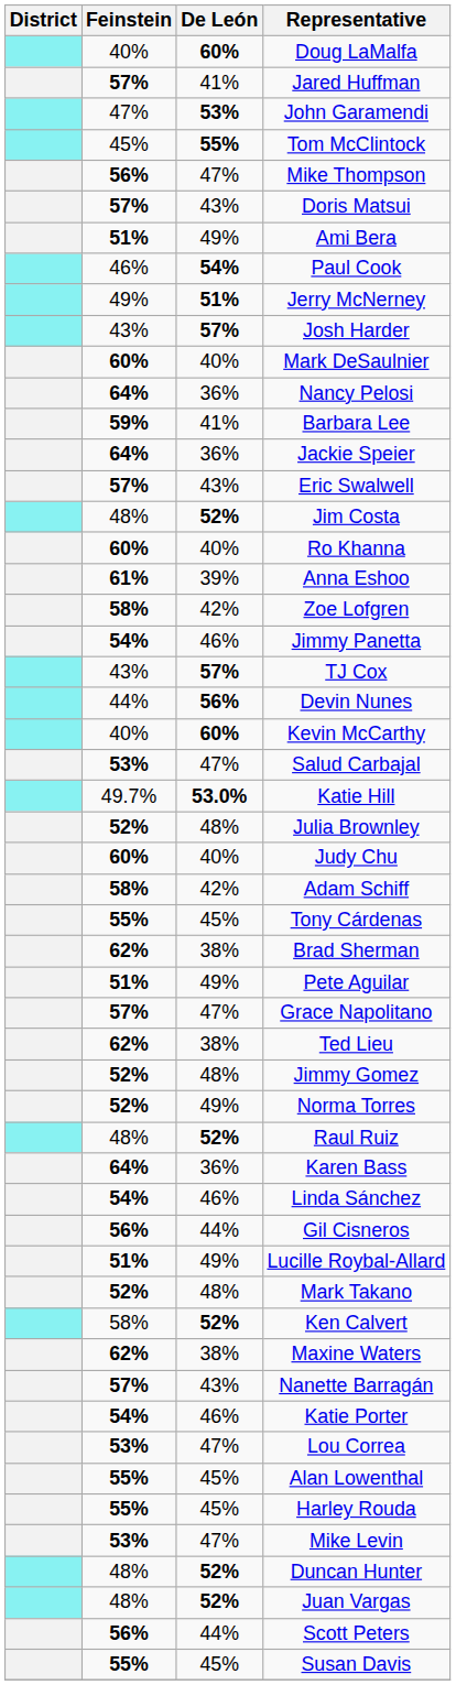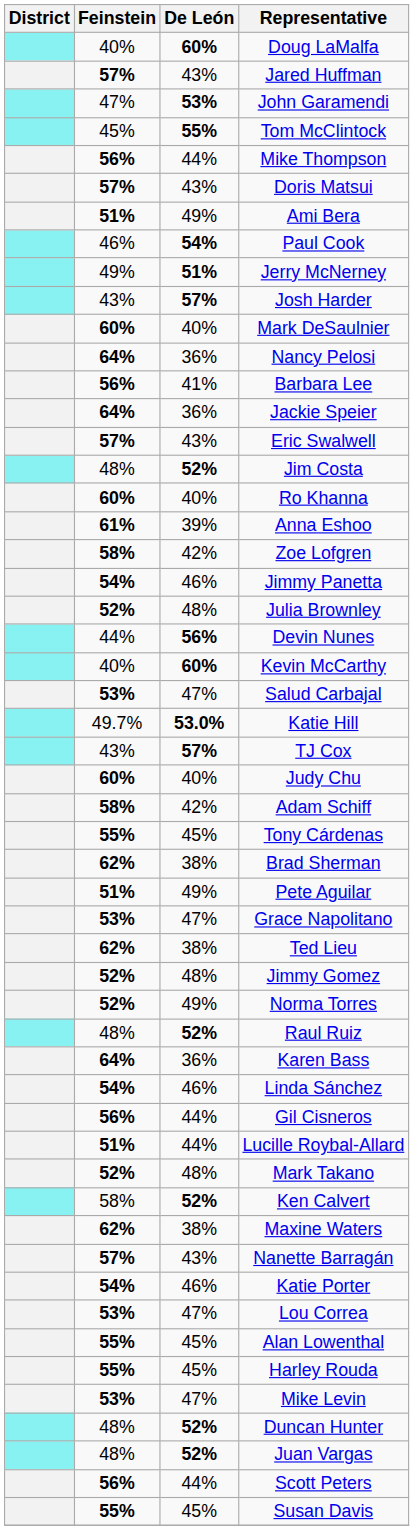 <table class="wikitable sortable">
 <tr>
 <th>District</th>
 <th>Feinstein</th>
 <th>De León</th>
 <th>Representative</th>
 </tr>
 <tr align=center>
 <th style="background:#88F2F2;"></th>
 <td>40%</td>
 <td><strong>60%</strong></td>
 <td><a href='#'>Doug LaMalfa</a></td>
 </tr>
 <tr align=center>
 <th></th>
 <td><strong>57%</strong></td>
-<td>41%</td>
+<td>43%</td>
 <td><a href='#'>Jared Huffman</a></td>
 </tr>
 <tr align=center>
 <th style="background:#88F2F2;"></th>
 <td>47%</td>
 <td><strong>53%</strong></td>
 <td><a href='#'>John Garamendi</a></td>
 </tr>
 <tr align=center>
 <th style="background:#88F2F2;"></th>
 <td>45%</td>
 <td><strong>55%</strong></td>
 <td><a href='#'>Tom McClintock</a></td>
 </tr>
 <tr align=center>
 <th></th>
 <td><strong>56%</strong></td>
-<td>47%</td>
+<td>44%</td>
 <td><a href='#'>Mike Thompson</a></td>
 </tr>
 <tr align=center>
 <th></th>
 <td><strong>57%</strong></td>
 <td>43%</td>
 <td><a href='#'>Doris Matsui</a></td>
 </tr>
 <tr align=center>
 <th></th>
 <td><strong>51%</strong></td>
 <td>49%</td>
 <td><a href='#'>Ami Bera</a></td>
 </tr>
 <tr align=center>
 <th style="background:#88F2F2;"></th>
 <td>46%</td>
 <td><strong>54%</strong></td>
 <td><a href='#'>Paul Cook</a></td>
 </tr>
 <tr align=center>
 <th style="background:#88F2F2;"></th>
 <td>49%</td>
 <td><strong>51%</strong></td>
 <td><a href='#'>Jerry McNerney</a></td>
 </tr>
 <tr align=center>
 <th style="background:#88F2F2;"></th>
 <td>43%</td>
 <td><strong>57%</strong></td>
 <td><a href='#'>Josh Harder</a></td>
 </tr>
 <tr align=center>
 <th></th>
 <td><strong>60%</strong></td>
 <td>40%</td>
 <td><a href='#'>Mark DeSaulnier</a></td>
 </tr>
 <tr align=center>
 <th></th>
 <td><strong>64%</strong></td>
 <td>36%</td>
 <td><a href='#'>Nancy Pelosi</a></td>
 </tr>
 <tr align=center>
 <th></th>
-<td><strong>59%</strong></td>
+<td><strong>56%</strong></td>
 <td>41%</td>
 <td><a href='#'>Barbara Lee</a></td>
 </tr>
 <tr align=center>
 <th></th>
 <td><strong>64%</strong></td>
 <td>36%</td>
 <td><a href='#'>Jackie Speier</a></td>
 </tr>
 <tr align=center>
 <th></th>
 <td><strong>57%</strong></td>
 <td>43%</td>
 <td><a href='#'>Eric Swalwell</a></td>
 </tr>
 <tr align=center>
 <th style="background:#88F2F2;"></th>
 <td>48%</td>
 <td><strong>52%</strong></td>
 <td><a href='#'>Jim Costa</a></td>
 </tr>
 <tr align=center>
 <th></th>
 <td><strong>60%</strong></td>
 <td>40%</td>
 <td><a href='#'>Ro Khanna</a></td>
 </tr>
 <tr align=center>
 <th></th>
 <td><strong>61%</strong></td>
 <td>39%</td>
 <td><a href='#'>Anna Eshoo</a></td>
 </tr>
 <tr align=center>
 <th></th>
 <td><strong>58%</strong></td>
 <td>42%</td>
 <td><a href='#'>Zoe Lofgren</a></td>
 </tr>
 <tr align=center>
 <th></th>
 <td><strong>54%</strong></td>
 <td>46%</td>
 <td><a href='#'>Jimmy Panetta</a></td>
 </tr>
 <tr align=center>
-<th style="background:#88F2F2;"></th>
-<td>43%</td>
-<td><strong>57%</strong></td>
-<td><a href='#'>TJ Cox</a></td>
+<th></th>
+<td><strong>52%</strong></td>
+<td>48%</td>
+<td><a href='#'>Julia Brownley</a></td>
 </tr>
 <tr align=center>
 <th style="background:#88F2F2;"></th>
 <td>44%</td>
 <td><strong>56%</strong></td>
 <td><a href='#'>Devin Nunes</a></td>
 </tr>
 <tr align=center>
 <th style="background:#88F2F2;"></th>
 <td>40%</td>
 <td><strong>60%</strong></td>
 <td><a href='#'>Kevin McCarthy</a></td>
 </tr>
 <tr align=center>
 <th></th>
 <td><strong>53%</strong></td>
 <td>47%</td>
 <td><a href='#'>Salud Carbajal</a></td>
 </tr>
 <tr align=center>
 <th style="background:#88F2F2;"></th>
 <td>49.7%</td>
 <td><strong>53.0%</strong></td>
 <td><a href='#'>Katie Hill</a></td>
 </tr>
 <tr align=center>
-<th></th>
-<td><strong>52%</strong></td>
-<td>48%</td>
-<td><a href='#'>Julia Brownley</a></td>
+<th style="background:#88F2F2;"></th>
+<td>43%</td>
+<td><strong>57%</strong></td>
+<td><a href='#'>TJ Cox</a></td>
 </tr>
 <tr align=center>
 <th></th>
 <td><strong>60%</strong></td>
 <td>40%</td>
 <td><a href='#'>Judy Chu</a></td>
 </tr>
 <tr align=center>
 <th></th>
 <td><strong>58%</strong></td>
 <td>42%</td>
 <td><a href='#'>Adam Schiff</a></td>
 </tr>
 <tr align=center>
 <th></th>
 <td><strong>55%</strong></td>
 <td>45%</td>
 <td><a href='#'>Tony Cárdenas</a></td>
 </tr>
 <tr align=center>
 <th></th>
 <td><strong>62%</strong></td>
 <td>38%</td>
 <td><a href='#'>Brad Sherman</a></td>
 </tr>
 <tr align=center>
 <th></th>
 <td><strong>51%</strong></td>
 <td>49%</td>
 <td><a href='#'>Pete Aguilar</a></td>
 </tr>
 <tr align=center>
 <th></th>
-<td><strong>57%</strong></td>
+<td><strong>53%</strong></td>
 <td>47%</td>
 <td><a href='#'>Grace Napolitano</a></td>
 </tr>
 <tr align=center>
 <th></th>
 <td><strong>62%</strong></td>
 <td>38%</td>
 <td><a href='#'>Ted Lieu</a></td>
 </tr>
 <tr align=center>
 <th></th>
 <td><strong>52%</strong></td>
 <td>48%</td>
 <td><a href='#'>Jimmy Gomez</a></td>
 </tr>
 <tr align=center>
 <th></th>
 <td><strong>52%</strong></td>
 <td>49%</td>
 <td><a href='#'>Norma Torres</a></td>
 </tr>
 <tr align=center>
 <th style="background:#88F2F2;"></th>
 <td>48%</td>
 <td><strong>52%</strong></td>
 <td><a href='#'>Raul Ruiz</a></td>
 </tr>
 <tr align=center>
 <th></th>
 <td><strong>64%</strong></td>
 <td>36%</td>
 <td><a href='#'>Karen Bass</a></td>
 </tr>
 <tr align=center>
 <th></th>
 <td><strong>54%</strong></td>
 <td>46%</td>
 <td><a href='#'>Linda Sánchez</a></td>
 </tr>
 <tr align=center>
 <th></th>
 <td><strong>56%</strong></td>
 <td>44%</td>
 <td><a href='#'>Gil Cisneros</a></td>
 </tr>
 <tr align=center>
 <th></th>
 <td><strong>51%</strong></td>
-<td>49%</td>
+<td>44%</td>
 <td><a href='#'>Lucille Roybal-Allard</a></td>
 </tr>
 <tr align=center>
 <th></th>
 <td><strong>52%</strong></td>
 <td>48%</td>
 <td><a href='#'>Mark Takano</a></td>
 </tr>
 <tr align=center>
 <th style="background:#88F2F2;"></th>
 <td>58%</td>
 <td><strong>52%</strong></td>
 <td><a href='#'>Ken Calvert</a></td>
 </tr>
 <tr align=center>
 <th></th>
 <td><strong>62%</strong></td>
 <td>38%</td>
 <td><a href='#'>Maxine Waters</a></td>
 </tr>
 <tr align=center>
 <th></th>
 <td><strong>57%</strong></td>
 <td>43%</td>
 <td><a href='#'>Nanette Barragán</a></td>
 </tr>
 <tr align=center>
 <th></th>
 <td><strong>54%</strong></td>
 <td>46%</td>
 <td><a href='#'>Katie Porter</a></td>
 </tr>
 <tr align=center>
 <th></th>
 <td><strong>53%</strong></td>
 <td>47%</td>
 <td><a href='#'>Lou Correa</a></td>
 </tr>
 <tr align=center>
 <th></th>
 <td><strong>55%</strong></td>
 <td>45%</td>
 <td><a href='#'>Alan Lowenthal</a></td>
 </tr>
 <tr align=center>
 <th></th>
 <td><strong>55%</strong></td>
 <td>45%</td>
 <td><a href='#'>Harley Rouda</a></td>
 </tr>
 <tr align=center>
 <th></th>
 <td><strong>53%</strong></td>
 <td>47%</td>
 <td><a href='#'>Mike Levin</a></td>
 </tr>
 <tr align=center>
 <th style="background:#88F2F2;"></th>
 <td>48%</td>
 <td><strong>52%</strong></td>
 <td><a href='#'>Duncan Hunter</a></td>
 </tr>
 <tr align=center>
 <th style="background:#88F2F2;"></th>
 <td>48%</td>
 <td><strong>52%</strong></td>
 <td><a href='#'>Juan Vargas</a></td>
 </tr>
 <tr align=center>
 <th></th>
 <td><strong>56%</strong></td>
 <td>44%</td>
 <td><a href='#'>Scott Peters</a></td>
 </tr>
 <tr align=center>
 <th></th>
 <td><strong>55%</strong></td>
 <td>45%</td>
 <td><a href='#'>Susan Davis</a></td>
 </tr>
 <tr align=center>
 </tr>
 </table>
